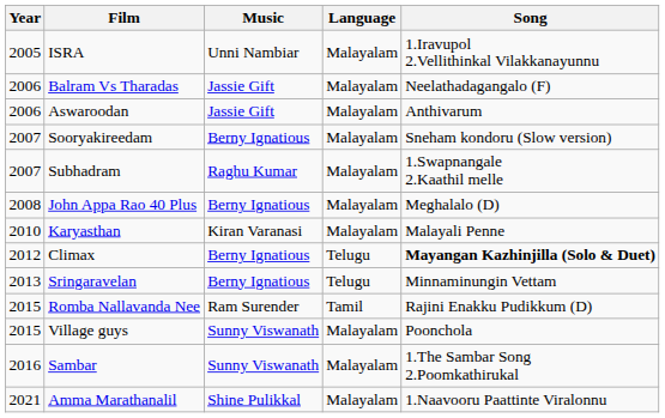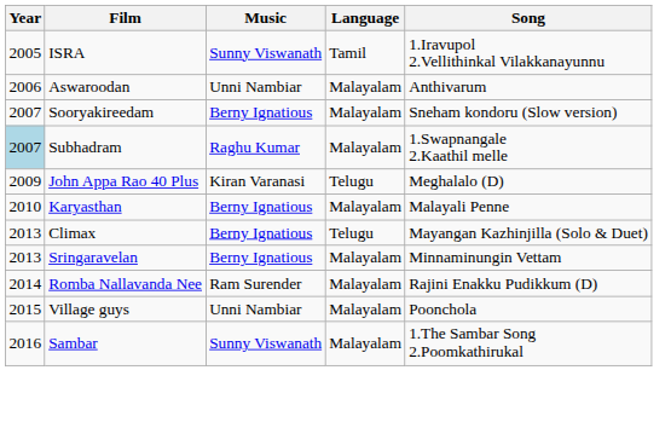 <table class="wikitable">
 <tr>
 <th>Year</th>
 <th>Film</th>
 <th>Music</th>
 <th>Language</th>
 <th>Song</th>
 </tr>
 <tr>
 <td>2005</td>
 <td>ISRA</td>
-<td>Unni Nambiar</td>
-<td>Malayalam</td>
+<td><a href='#'>Sunny Viswanath</a></td>
+<td>Tamil</td>
 <td>1.Iravupol<br>2.Vellithinkal Vilakkanayunnu</td>
 </tr>
 <tr>
 <td>2006</td>
-<td><a href='#'>Balram Vs Tharadas</a></td>
-<td><a href='#'>Jassie Gift</a></td>
-<td>Malayalam</td>
-<td>Neelathadagangalo (F)</td>
-</tr>
-<tr>
-<td>2006</td>
 <td>Aswaroodan</td>
-<td><a href='#'>Jassie Gift</a></td>
+<td>Unni Nambiar</td>
 <td>Malayalam</td>
 <td>Anthivarum</td>
 </tr>
 <tr>
 <td>2007</td>
 <td>Sooryakireedam</td>
 <td><a href='#'>Berny Ignatious</a></td>
 <td>Malayalam</td>
 <td>Sneham kondoru (Slow version)</td>
 </tr>
 <tr>
-<td>2007</td>
+<td style="background: lightblue;">2007</td>
 <td>Subhadram</td>
 <td><a href='#'>Raghu Kumar</a></td>
 <td>Malayalam</td>
 <td>1.Swapnangale<br>2.Kaathil melle</td>
 </tr>
 <tr>
-<td>2008</td>
+<td>2009</td>
 <td><a href='#'>John Appa Rao 40 Plus</a></td>
-<td><a href='#'>Berny Ignatious</a></td>
-<td>Malayalam</td>
+<td>Kiran Varanasi</td>
+<td>Telugu</td>
 <td>Meghalalo (D)</td>
 </tr>
 <tr>
 <td>2010</td>
 <td><a href='#'>Karyasthan</a></td>
-<td>Kiran Varanasi</td>
+<td><a href='#'>Berny Ignatious</a></td>
 <td>Malayalam</td>
 <td>Malayali Penne</td>
 </tr>
 <tr>
-<td>2012</td>
+<td>2013</td>
 <td>Climax</td>
 <td><a href='#'>Berny Ignatious</a></td>
 <td>Telugu</td>
-<td><strong>Mayangan Kazhinjilla (Solo & Duet)</strong></td>
+<td>Mayangan Kazhinjilla (Solo & Duet)</td>
 </tr>
 <tr>
 <td>2013</td>
 <td><a href='#'>Sringaravelan</a></td>
 <td><a href='#'>Berny Ignatious</a></td>
-<td>Telugu</td>
+<td>Malayalam</td>
 <td>Minnaminungin Vettam</td>
 </tr>
 <tr>
-<td>2015</td>
+<td>2014</td>
 <td><a href='#'>Romba Nallavanda Nee</a></td>
 <td>Ram Surender</td>
-<td>Tamil</td>
+<td>Malayalam</td>
 <td>Rajini Enakku Pudikkum (D)</td>
 </tr>
 <tr>
 <td>2015</td>
 <td>Village guys</td>
-<td><a href='#'>Sunny Viswanath</a></td>
+<td>Unni Nambiar</td>
 <td>Malayalam</td>
 <td>Poonchola</td>
 </tr>
 <tr>
 <td>2016</td>
 <td><a href='#'>Sambar</a></td>
 <td><a href='#'>Sunny Viswanath</a></td>
 <td>Malayalam</td>
 <td>1.The Sambar Song<br>2.Poomkathirukal</td>
 </tr>
-<tr>
-<td>2021</td>
-<td><a href='#'>Amma Marathanalil</a></td>
-<td><a href='#'>Shine Pulikkal</a></td>
-<td>Malayalam</td>
-<td>1.Naavooru Paattinte Viralonnu</td>
-</tr>
 </table>
